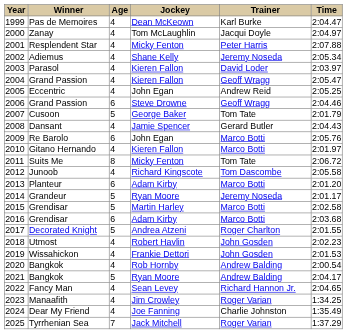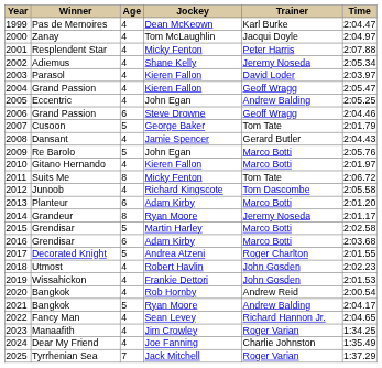 <table class = "sortable" | border="1" style="border-collapse: collapse; font-size:90%">
 <tr bgcolor="#DACAA5" align="center">
 <th width="36px"><strong>Year</strong><br></th>
 <th width="130px"><strong>Winner</strong><br></th>
 <th width="32px"><strong>Age</strong><br></th>
 <th width="143px"><strong>Jockey</strong><br></th>
 <th width="147px"><strong>Trainer</strong><br></th>
 <th><strong>Time</strong><br></th>
 </tr>
 <tr>
 <td>1999</td>
 <td>Pas de Memoires</td>
 <td>4</td>
 <td><a href='#'>Dean McKeown</a></td>
 <td>Karl Burke</td>
 <td>2:04.47</td>
 </tr>
 <tr>
 <td>2000</td>
 <td>Zanay</td>
 <td>4</td>
 <td>Tom McLaughlin</td>
 <td>Jacqui Doyle</td>
 <td>2:04.97</td>
 </tr>
 <tr>
 <td>2001</td>
 <td>Resplendent Star</td>
 <td>4</td>
 <td><a href='#'>Micky Fenton</a></td>
 <td><a href='#'>Peter Harris</a></td>
 <td>2:07.88</td>
 </tr>
 <tr>
 <td>2002</td>
 <td>Adiemus</td>
 <td>4</td>
 <td><a href='#'>Shane Kelly</a></td>
 <td><a href='#'>Jeremy Noseda</a></td>
 <td>2:05.34</td>
 </tr>
 <tr>
 <td>2003</td>
 <td>Parasol</td>
 <td>4</td>
 <td><a href='#'>Kieren Fallon</a></td>
 <td><a href='#'>David Loder</a></td>
 <td>2:03.97</td>
 </tr>
 <tr>
 <td>2004</td>
 <td>Grand Passion</td>
 <td>4</td>
 <td><a href='#'>Kieren Fallon</a></td>
 <td><a href='#'>Geoff Wragg</a></td>
 <td>2:05.47</td>
 </tr>
 <tr>
 <td>2005</td>
 <td>Eccentric</td>
 <td>4</td>
 <td>John Egan</td>
-<td>Andrew Reid</td>
+<td><a href='#'>Andrew Balding</a></td>
 <td>2:05.25</td>
 </tr>
 <tr>
 <td>2006</td>
 <td>Grand Passion</td>
 <td>6</td>
 <td><a href='#'>Steve Drowne</a></td>
 <td><a href='#'>Geoff Wragg</a></td>
 <td>2:04.46</td>
 </tr>
 <tr>
 <td>2007</td>
 <td>Cusoon</td>
 <td>5</td>
 <td><a href='#'>George Baker</a></td>
 <td>Tom Tate</td>
 <td>2:01.79</td>
 </tr>
 <tr>
 <td>2008</td>
 <td>Dansant</td>
 <td>4</td>
 <td><a href='#'>Jamie Spencer</a></td>
 <td>Gerard Butler</td>
 <td>2:04.43</td>
 </tr>
 <tr>
 <td>2009</td>
 <td>Re Barolo</td>
-<td>6</td>
+<td>5</td>
 <td>John Egan</td>
 <td><a href='#'>Marco Botti</a></td>
 <td>2:05.76</td>
 </tr>
 <tr>
 <td>2010</td>
 <td>Gitano Hernando</td>
 <td>4</td>
 <td><a href='#'>Kieren Fallon</a></td>
 <td><a href='#'>Marco Botti</a></td>
 <td>2:01.97</td>
 </tr>
 <tr>
 <td>2011</td>
 <td>Suits Me</td>
 <td>8</td>
 <td><a href='#'>Micky Fenton</a></td>
 <td>Tom Tate</td>
 <td>2:06.72</td>
 </tr>
 <tr>
 <td>2012</td>
 <td>Junoob</td>
 <td>4</td>
 <td><a href='#'>Richard Kingscote</a></td>
 <td><a href='#'>Tom Dascombe</a></td>
 <td>2:05.58</td>
 </tr>
 <tr>
 <td>2013</td>
 <td>Planteur</td>
 <td>6</td>
 <td><a href='#'>Adam Kirby</a></td>
 <td><a href='#'>Marco Botti</a></td>
 <td>2:01.20</td>
 </tr>
 <tr>
 <td>2014</td>
 <td>Grandeur</td>
-<td>5</td>
+<td>8</td>
 <td><a href='#'>Ryan Moore</a></td>
 <td><a href='#'>Jeremy Noseda</a></td>
 <td>2:01.17</td>
 </tr>
 <tr>
 <td>2015</td>
 <td>Grendisar</td>
 <td>5</td>
 <td><a href='#'>Martin Harley</a></td>
 <td><a href='#'>Marco Botti</a></td>
 <td>2:02.58</td>
 </tr>
 <tr>
 <td>2016</td>
 <td>Grendisar</td>
 <td>6</td>
 <td><a href='#'>Adam Kirby</a></td>
 <td><a href='#'>Marco Botti</a></td>
 <td>2:03.68</td>
 </tr>
 <tr>
 <td>2017</td>
 <td><a href='#'>Decorated Knight</a></td>
 <td>5</td>
 <td><a href='#'>Andrea Atzeni</a></td>
 <td><a href='#'>Roger Charlton</a></td>
 <td>2:01.55</td>
 </tr>
 <tr>
 <td>2018</td>
 <td>Utmost</td>
 <td>4</td>
 <td><a href='#'>Robert Havlin</a></td>
 <td><a href='#'>John Gosden</a></td>
 <td>2:02.23</td>
 </tr>
 <tr>
 <td>2019</td>
 <td>Wissahickon</td>
 <td>4</td>
 <td><a href='#'>Frankie Dettori</a></td>
 <td><a href='#'>John Gosden</a></td>
 <td>2:01.53</td>
 </tr>
 <tr>
 <td>2020</td>
 <td>Bangkok</td>
 <td>4</td>
 <td><a href='#'>Rob Hornby</a></td>
-<td><a href='#'>Andrew Balding</a></td>
+<td>Andrew Reid</td>
 <td>2:00.54</td>
 </tr>
 <tr>
 <td>2021</td>
 <td>Bangkok</td>
 <td>5</td>
 <td><a href='#'>Ryan Moore</a></td>
 <td><a href='#'>Andrew Balding</a></td>
 <td>2:04.17</td>
 </tr>
 <tr>
 <td>2022</td>
 <td>Fancy Man</td>
 <td>4</td>
 <td><a href='#'>Sean Levey</a></td>
 <td><a href='#'>Richard Hannon Jr.</a></td>
 <td>2:04.65</td>
 </tr>
 <tr>
 <td>2023</td>
 <td>Manaafith</td>
 <td>4</td>
 <td><a href='#'>Jim Crowley</a></td>
 <td><a href='#'>Roger Varian</a></td>
 <td>1:34.25</td>
 </tr>
 <tr>
 <td>2024</td>
 <td>Dear My Friend</td>
 <td>4</td>
 <td><a href='#'>Joe Fanning</a></td>
 <td>Charlie Johnston</td>
 <td>1:35.49</td>
 </tr>
 <tr>
 <td>2025</td>
 <td>Tyrrhenian Sea</td>
 <td>7</td>
 <td><a href='#'>Jack Mitchell</a></td>
 <td><a href='#'>Roger Varian</a></td>
 <td>1:37.29</td>
 </tr>
 </table>
